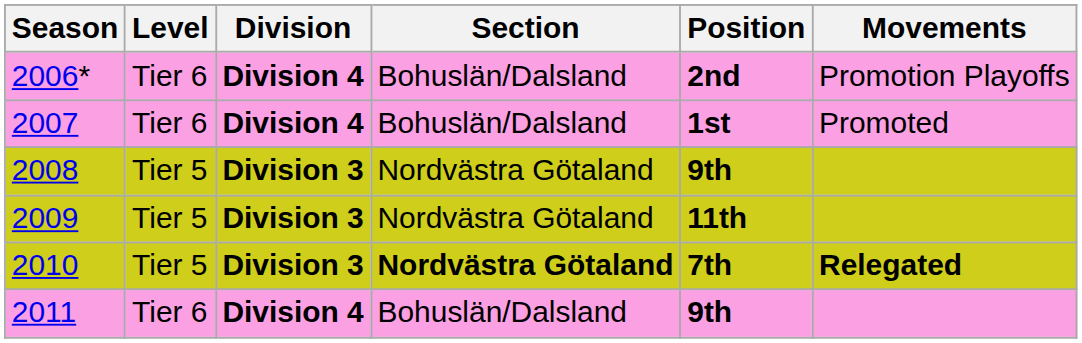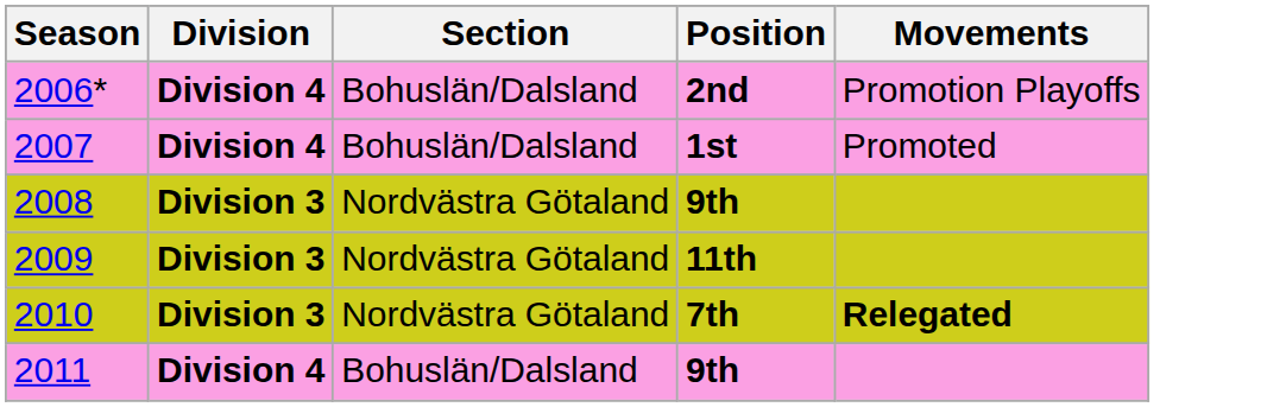 <table class="wikitable">
 <tr style="background:#f0f6fa;">
 <th>Season</th>
-<th>Level</th>
 <th>Division</th>
 <th>Section</th>
 <th>Position</th>
 <th>Movements</th>
 </tr>
 <tr>
 <td style="background:#FBA0E3;"><a href='#'>2006</a>*</td>
-<td style="background:#FBA0E3;">Tier 6</td>
 <td style="background:#FBA0E3;"><strong>Division 4</strong></td>
 <td style="background:#FBA0E3;">Bohuslän/Dalsland</td>
 <td style="background:#FBA0E3;"><strong>2nd</strong></td>
 <td style="background:#FBA0E3;">Promotion Playoffs</td>
 </tr>
 <tr>
 <td style="background:#FBA0E3;"><a href='#'>2007</a></td>
-<td style="background:#FBA0E3;">Tier 6</td>
 <td style="background:#FBA0E3;"><strong>Division 4</strong></td>
 <td style="background:#FBA0E3;">Bohuslän/Dalsland</td>
 <td style="background:#FBA0E3;"><strong>1st</strong></td>
 <td style="background:#FBA0E3;">Promoted</td>
 </tr>
 <tr>
 <td style="background:#CECE1B;"><a href='#'>2008</a></td>
-<td style="background:#CECE1B;">Tier 5</td>
 <td style="background:#CECE1B;"><strong>Division 3</strong></td>
 <td style="background:#CECE1B;">Nordvästra Götaland</td>
 <td style="background:#CECE1B;"><strong>9th</strong></td>
 <td style="background:#CECE1B;"></td>
 </tr>
 <tr>
 <td style="background:#CECE1B;"><a href='#'>2009</a></td>
-<td style="background:#CECE1B;">Tier 5</td>
 <td style="background:#CECE1B;"><strong>Division 3</strong></td>
 <td style="background:#CECE1B;">Nordvästra Götaland</td>
 <td style="background:#CECE1B;"><strong>11th</strong></td>
 <td style="background:#CECE1B;"></td>
 </tr>
 <tr>
 <td style="background:#CECE1B;"><a href='#'>2010</a></td>
-<td style="background:#CECE1B;">Tier 5</td>
 <td style="background:#CECE1B;"><strong>Division 3</strong></td>
-<td style="background:#CECE1B;"><strong>Nordvästra Götaland</strong></td>
+<td style="background:#CECE1B;">Nordvästra Götaland</td>
 <td style="background:#CECE1B;"><strong>7th</strong></td>
 <td style="background:#CECE1B;"><strong>Relegated</strong></td>
 </tr>
 <tr>
 <td style="background:#FBA0E3;"><a href='#'>2011</a></td>
-<td style="background:#FBA0E3;">Tier 6</td>
 <td style="background:#FBA0E3;"><strong>Division 4</strong></td>
 <td style="background:#FBA0E3;">Bohuslän/Dalsland</td>
 <td style="background:#FBA0E3;"><strong>9th</strong></td>
 <td style="background:#FBA0E3;"></td>
 </tr>
 </table>
